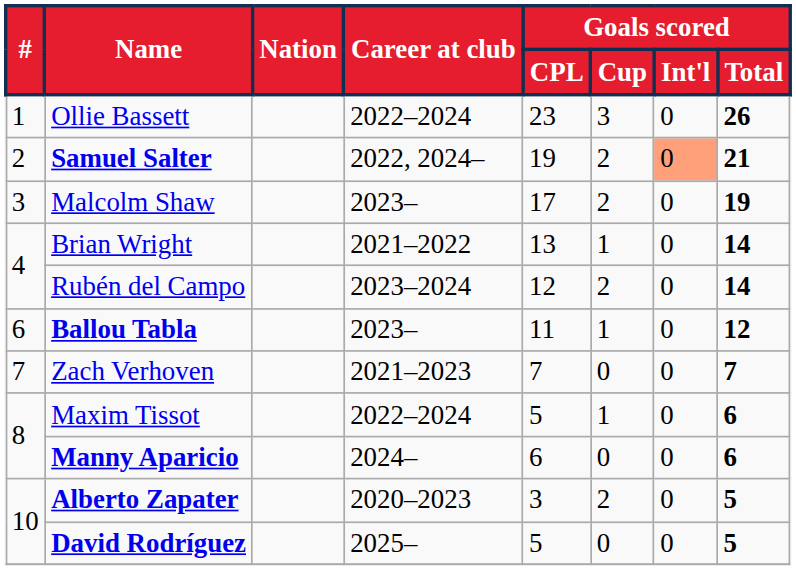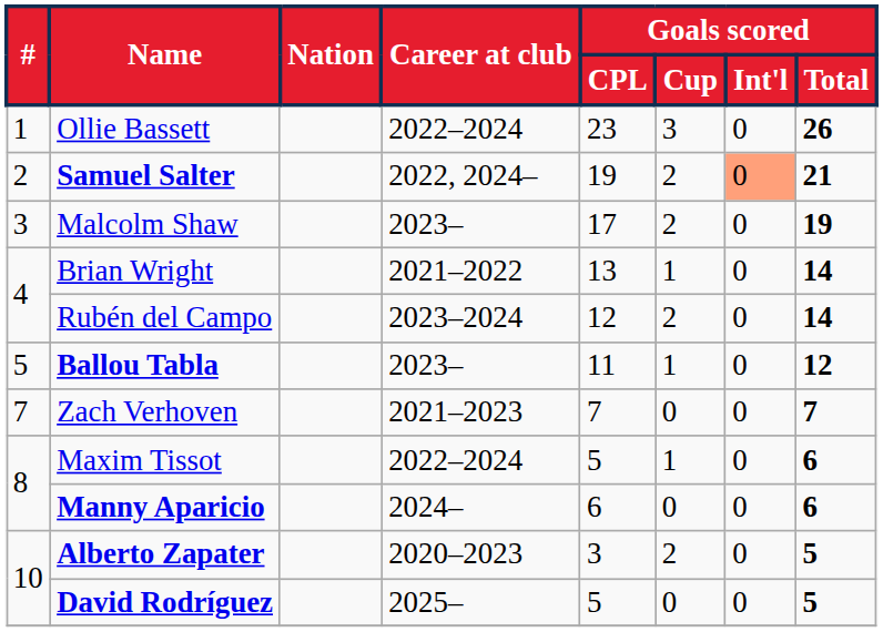 <table class="wikitable">
 <tr>
 <th rowspan="2" style="background:#E61D2E; color:#fff; border:2px solid #102F52;">#</th>
 <th rowspan="2" style="background:#E61D2E; color:#fff; border:2px solid #102F52;">Name</th>
 <th rowspan="2" style="background:#E61D2E; color:#fff; border:2px solid #102F52;">Nation</th>
 <th rowspan="2" style="background:#E61D2E; color:#fff; border:2px solid #102F52;">Career at club</th>
 <th colspan="4" style="background:#E61D2E; color:#fff; border:2px solid #102F52;">Goals scored</th>
 </tr>
 <tr>
 <th style="background:#E61D2E; color:#fff; border:2px solid #102F52;">CPL</th>
 <th style="background:#E61D2E; color:#fff; border:2px solid #102F52;">Cup</th>
 <th style="background:#E61D2E; color:#fff; border:2px solid #102F52;">Int'l</th>
 <th style="background:#E61D2E; color:#fff; border:2px solid #102F52;">Total</th>
 </tr>
 <tr>
 <td>1</td>
 <td><a href='#'>Ollie Bassett</a></td>
 <td></td>
 <td>2022–2024</td>
 <td>23</td>
 <td>3</td>
 <td>0</td>
 <td><strong>26</strong></td>
 </tr>
 <tr>
 <td>2</td>
 <td><strong><a href='#'>Samuel Salter</a></strong></td>
 <td></td>
 <td>2022, 2024–</td>
 <td>19</td>
 <td>2</td>
 <td style="background: lightsalmon;">0</td>
 <td><strong>21</strong></td>
 </tr>
 <tr>
 <td>3</td>
 <td><a href='#'>Malcolm Shaw</a></td>
 <td></td>
 <td>2023–</td>
 <td>17</td>
 <td>2</td>
 <td>0</td>
 <td><strong>19</strong></td>
 </tr>
 <tr>
 <td rowspan=2>4</td>
 <td><a href='#'>Brian Wright</a></td>
 <td></td>
 <td>2021–2022</td>
 <td>13</td>
 <td>1</td>
 <td>0</td>
 <td><strong>14</strong></td>
 </tr>
 <tr>
 <td><a href='#'>Rubén del Campo</a></td>
 <td></td>
 <td>2023–2024</td>
 <td>12</td>
 <td>2</td>
 <td>0</td>
 <td><strong>14</strong></td>
 </tr>
 <tr>
-<td>6</td>
+<td>5</td>
 <td><strong><a href='#'>Ballou Tabla</a></strong></td>
 <td></td>
 <td>2023–</td>
 <td>11</td>
 <td>1</td>
 <td>0</td>
 <td><strong>12</strong></td>
 </tr>
 <tr>
 <td>7</td>
 <td><a href='#'>Zach Verhoven</a></td>
 <td></td>
 <td>2021–2023</td>
 <td>7</td>
 <td>0</td>
 <td>0</td>
 <td><strong>7</strong></td>
 </tr>
 <tr>
 <td rowspan=2>8</td>
 <td><a href='#'>Maxim Tissot</a></td>
 <td></td>
 <td>2022–2024</td>
 <td>5</td>
 <td>1</td>
 <td>0</td>
 <td><strong>6</strong></td>
 </tr>
 <tr>
 <td><strong><a href='#'>Manny Aparicio</a></strong></td>
 <td></td>
 <td>2024–</td>
 <td>6</td>
 <td>0</td>
 <td>0</td>
 <td><strong>6</strong></td>
 </tr>
 <tr>
 <td rowspan=2>10</td>
 <td><strong><a href='#'>Alberto Zapater</a></strong></td>
 <td></td>
 <td>2020–2023</td>
 <td>3</td>
 <td>2</td>
 <td>0</td>
 <td><strong>5</strong></td>
 </tr>
 <tr>
 <td><strong><a href='#'>David Rodríguez</a></strong></td>
 <td></td>
 <td>2025–</td>
 <td>5</td>
 <td>0</td>
 <td>0</td>
 <td><strong>5</strong></td>
 </tr>
 <tr>
 </tr>
 </table>
